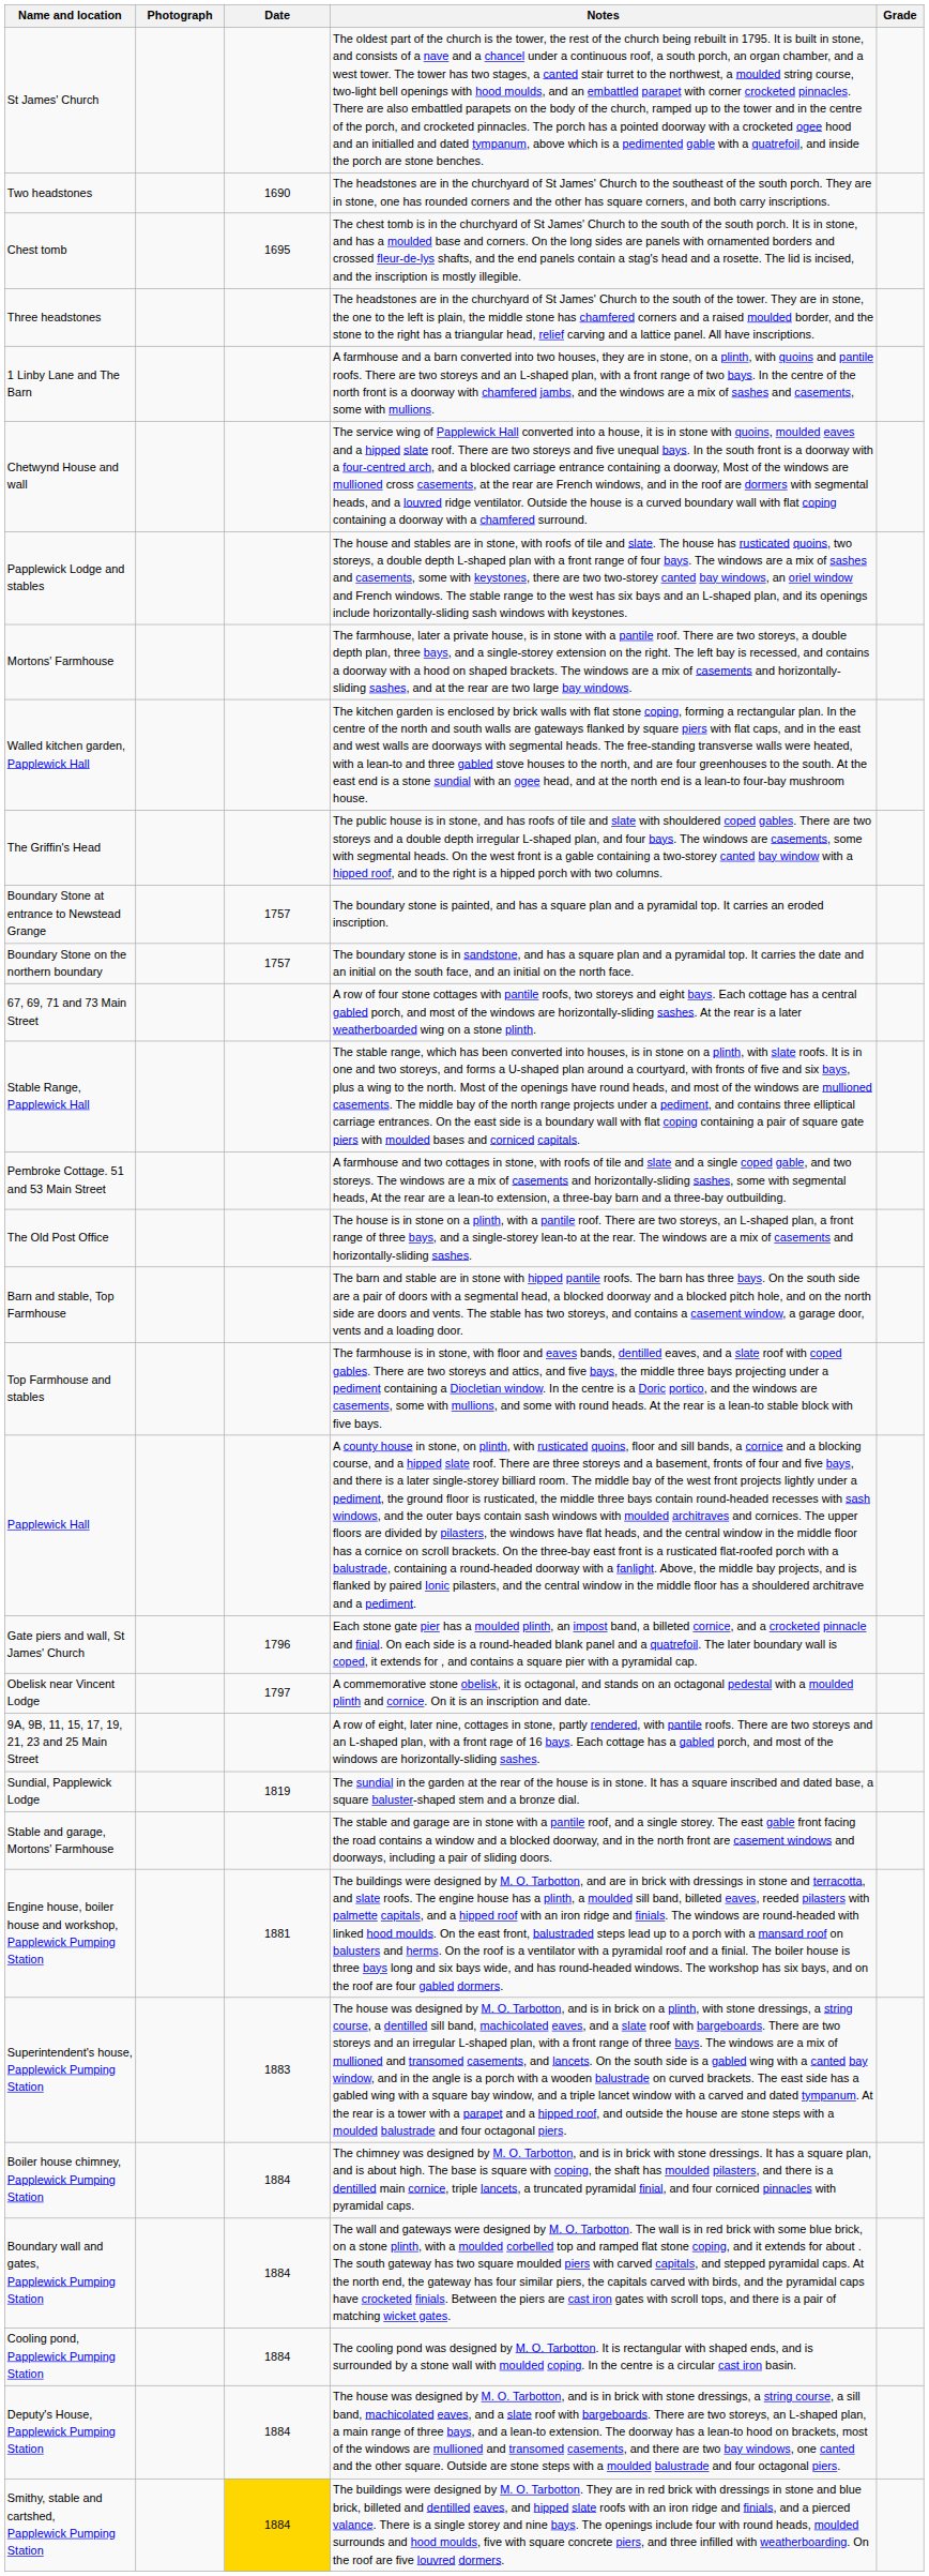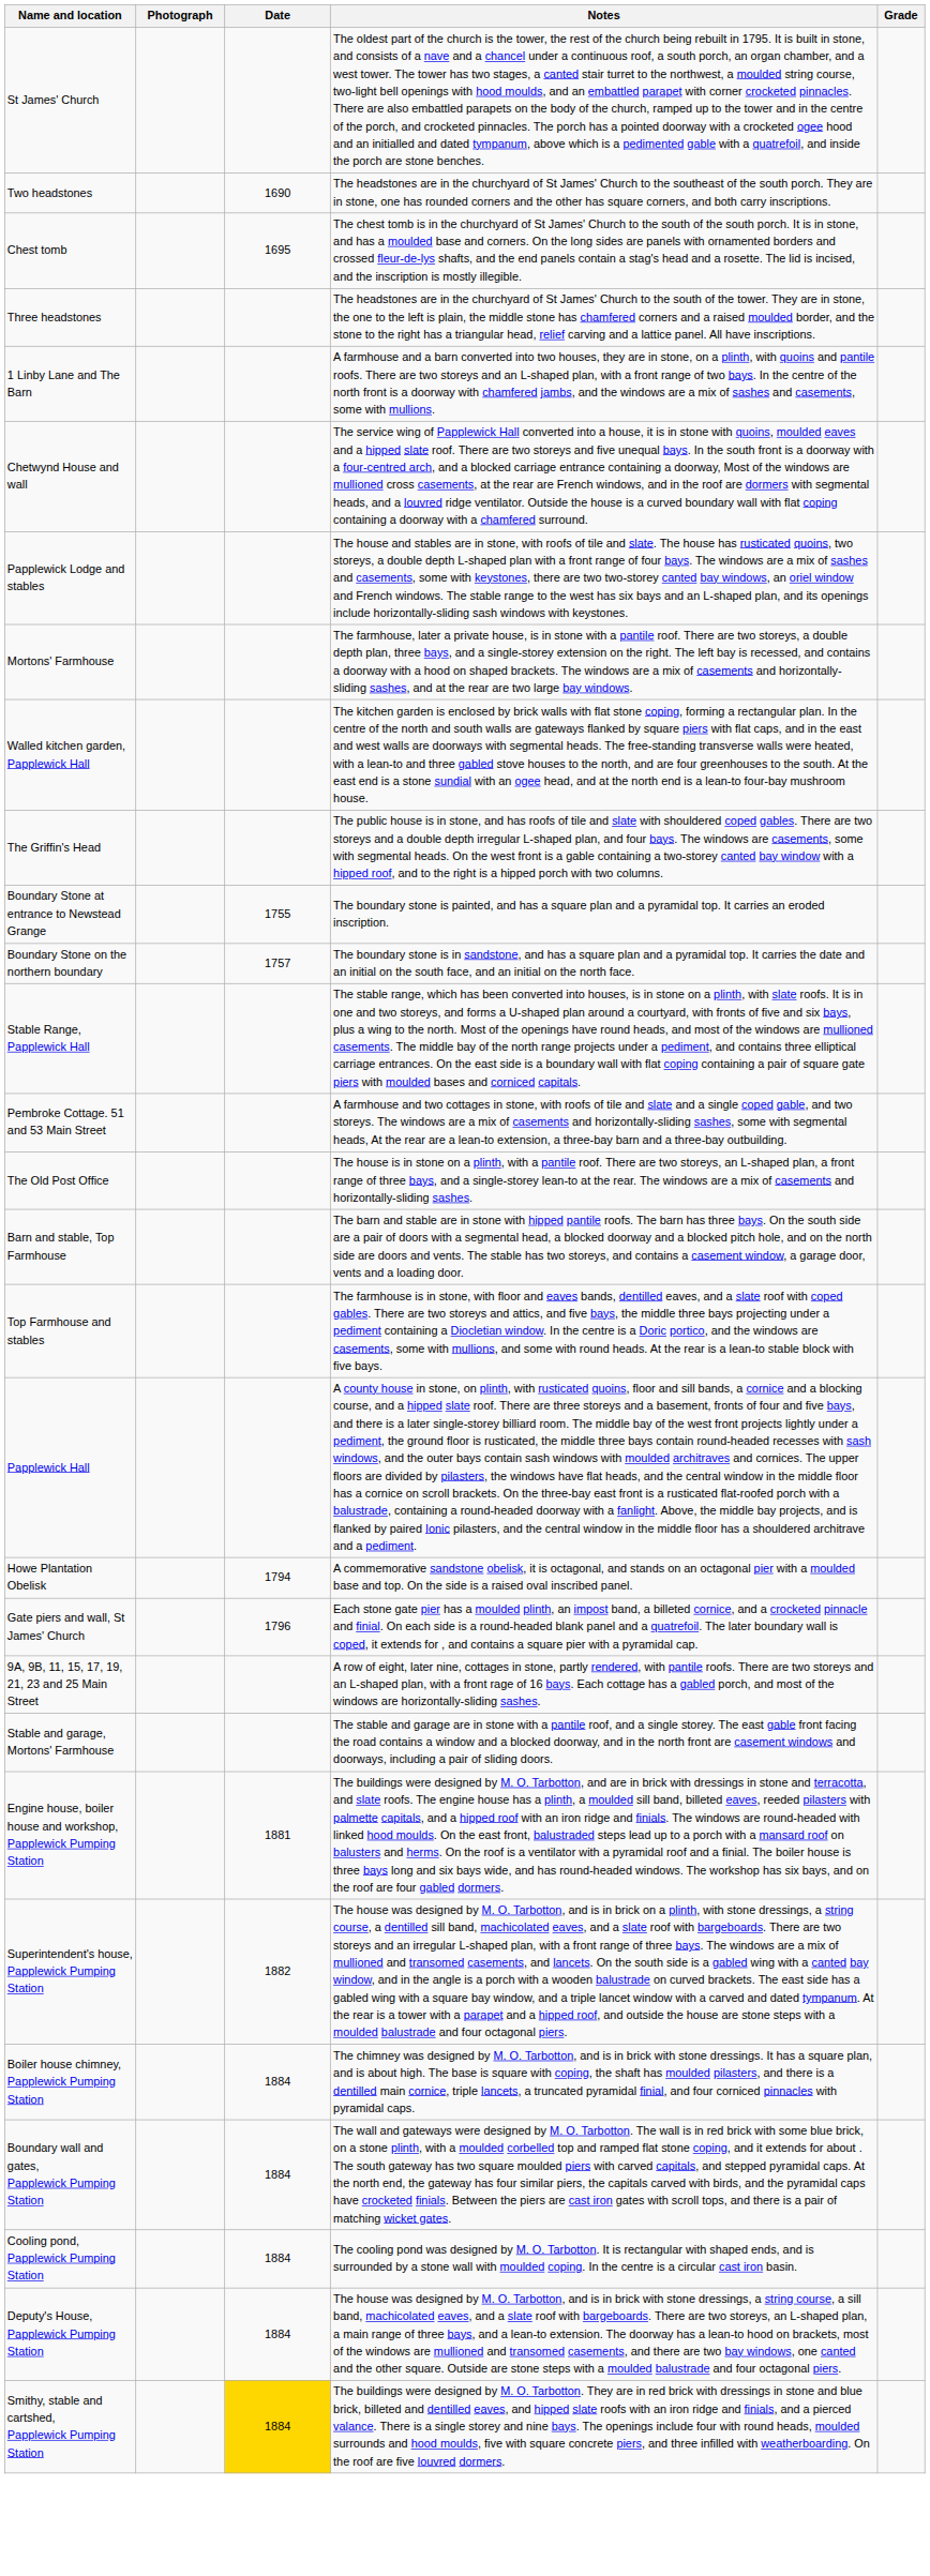 <table class="wikitable sortable plainrowheaders" style="width:100%; border:0px; text-align:left; line-height:150%">
 <tr>
 <th scope="col"  style="width:150px">Name and location</th>
 <th scope="col"  style="width:100px" class="unsortable">Photograph</th>
 <th scope="col"  style="width:120px">Date</th>
 <th scope="col"  style="width:650px" class="unsortable">Notes</th>
 <th scope="col"  style="width:50px">Grade</th>
 </tr>
 <tr>
 <td>St James' Church<br><small></small></td>
 <td></td>
 <td align="center"></td>
 <td>The oldest part of the church is the tower, the rest of the church being rebuilt in 1795.  It is built in stone, and consists of a <a href='#'>nave</a> and a <a href='#'>chancel</a> under a continuous roof, a south porch, an organ chamber, and a west tower.  The tower has two stages, a <a href='#'>canted</a> stair turret to the northwest, a <a href='#'>moulded</a> string course, two-light bell openings with <a href='#'>hood moulds</a>, and an <a href='#'>embattled</a> <a href='#'>parapet</a> with corner <a href='#'>crocketed</a> <a href='#'>pinnacles</a>.  There are also embattled parapets on the body of the church, ramped up to the tower and in the centre of the porch, and crocketed pinnacles.  The porch has a pointed doorway with a crocketed <a href='#'>ogee</a> hood and an initialled and dated <a href='#'>tympanum</a>, above which is a <a href='#'>pedimented</a> <a href='#'>gable</a> with a <a href='#'>quatrefoil</a>, and inside the porch are stone benches.</td>
 <td align="center" ></td>
 </tr>
 <tr>
 <td>Two headstones<br><small></small></td>
 <td></td>
 <td align="center">1690</td>
 <td>The headstones are in the churchyard of St James' Church to the southeast of the south porch.  They are in stone, one has rounded corners and the other has square corners, and both carry inscriptions.</td>
 <td align="center" ></td>
 </tr>
 <tr>
 <td>Chest tomb<br><small></small></td>
 <td></td>
 <td align="center">1695</td>
 <td>The chest tomb is in the churchyard of St James' Church to the south of the south porch.  It is in stone, and has a <a href='#'>moulded</a> base and corners.  On the long sides are panels with ornamented borders and crossed <a href='#'>fleur-de-lys</a> shafts, and the end panels contain a stag's head and a rosette.  The lid is incised, and the inscription is mostly illegible.</td>
 <td align="center" ></td>
 </tr>
 <tr>
 <td>Three headstones<br><small></small></td>
 <td></td>
 <td align="center"></td>
 <td>The headstones are in the churchyard of St James' Church to the south of the tower.  They are in stone, the one to the left is plain, the middle stone has <a href='#'>chamfered</a> corners and a raised <a href='#'>moulded</a> border, and the stone to the right has a triangular head, <a href='#'>relief</a> carving and a lattice panel. All have inscriptions.</td>
 <td align="center" ></td>
 </tr>
 <tr>
 <td>1 Linby Lane and The Barn<br><small></small></td>
 <td></td>
 <td align="center"></td>
 <td>A farmhouse and a barn converted into two houses, they are in stone, on a <a href='#'>plinth</a>, with <a href='#'>quoins</a> and <a href='#'>pantile</a> roofs.  There are two storeys and an L-shaped plan, with a front range of two <a href='#'>bays</a>.  In the centre of the north front is a doorway with <a href='#'>chamfered</a> <a href='#'>jambs</a>, and the windows are a mix of <a href='#'>sashes</a> and <a href='#'>casements</a>, some with <a href='#'>mullions</a>.</td>
 <td align="center" ></td>
 </tr>
 <tr>
 <td>Chetwynd House and wall<br><small></small></td>
 <td></td>
 <td align="center"></td>
 <td>The service wing of <a href='#'>Papplewick Hall</a> converted into a house, it is in stone with <a href='#'>quoins</a>, <a href='#'>moulded</a> <a href='#'>eaves</a> and a <a href='#'>hipped</a> <a href='#'>slate</a> roof.  There are two storeys and five unequal <a href='#'>bays</a>.  In the south front is a doorway with a <a href='#'>four-centred arch</a>, and a blocked carriage entrance containing a doorway,  Most of the windows are <a href='#'>mullioned</a> cross <a href='#'>casements</a>, at the rear are French windows, and in the roof are <a href='#'>dormers</a> with segmental heads, and a <a href='#'>louvred</a> ridge ventilator.  Outside the house is a curved boundary wall with flat <a href='#'>coping</a> containing a doorway with a <a href='#'>chamfered</a> surround.</td>
 <td align="center" ></td>
 </tr>
 <tr>
 <td>Papplewick Lodge and stables<br><small></small></td>
 <td></td>
 <td align="center"></td>
 <td>The house and stables are in stone, with roofs of tile and <a href='#'>slate</a>.  The house has <a href='#'>rusticated</a> <a href='#'>quoins</a>, two storeys, a double depth L-shaped plan with a front range of four <a href='#'>bays</a>.  The windows are a mix of <a href='#'>sashes</a> and <a href='#'>casements</a>, some with <a href='#'>keystones</a>, there are two two-storey <a href='#'>canted</a> <a href='#'>bay windows</a>, an <a href='#'>oriel window</a> and French windows.  The stable range to the west has six bays and an L-shaped plan, and its openings include horizontally-sliding sash windows with keystones.</td>
 <td align="center" ></td>
 </tr>
 <tr>
 <td>Mortons' Farmhouse<br><small></small></td>
 <td></td>
 <td align="center"></td>
 <td>The farmhouse, later a private house, is in stone with a <a href='#'>pantile</a> roof.  There are two storeys, a double depth plan, three <a href='#'>bays</a>, and a single-storey extension on the right.  The left bay is recessed, and contains a doorway with a hood on shaped brackets.  The windows are a mix of <a href='#'>casements</a> and horizontally-sliding <a href='#'>sashes</a>, and at the rear are two large <a href='#'>bay windows</a>.</td>
 <td align="center" ></td>
 </tr>
 <tr>
 <td>Walled kitchen garden,<br><a href='#'>Papplewick Hall</a><br><small></small></td>
 <td></td>
 <td align="center"></td>
 <td>The kitchen garden is enclosed by brick walls with flat stone <a href='#'>coping</a>, forming a rectangular plan.  In the centre of the north and south walls are gateways flanked by square <a href='#'>piers</a> with flat caps, and in the east and west walls are doorways with segmental heads.  The free-standing transverse walls were heated, with a lean-to and three <a href='#'>gabled</a> stove houses to the north, and are four greenhouses to the south.  At the east end is a stone <a href='#'>sundial</a> with an <a href='#'>ogee</a> head, and at the north end is a lean-to four-bay mushroom house.</td>
 <td align="center" ></td>
 </tr>
 <tr>
 <td>The Griffin's Head<br><small></small></td>
 <td></td>
 <td align="center"></td>
 <td>The public house is in stone, and has roofs of tile and <a href='#'>slate</a> with shouldered <a href='#'>coped</a> <a href='#'>gables</a>.  There are two storeys and a double depth irregular L-shaped plan, and four <a href='#'>bays</a>.  The windows are <a href='#'>casements</a>, some with segmental heads.  On the west front is a gable containing a two-storey <a href='#'>canted</a> <a href='#'>bay window</a> with a <a href='#'>hipped roof</a>, and to the right is a hipped porch with two columns.</td>
 <td align="center" ></td>
 </tr>
 <tr>
 <td>Boundary Stone at entrance to Newstead Grange<br><small></small></td>
 <td></td>
-<td align="center">1757</td>
+<td align="center">1755</td>
 <td>The boundary stone is painted, and has a square plan and a pyramidal top.  It carries an eroded inscription.</td>
 <td align="center" ></td>
 </tr>
 <tr>
 <td>Boundary Stone on the northern boundary<br><small></small></td>
 <td></td>
 <td align="center">1757</td>
 <td>The boundary stone is in <a href='#'>sandstone</a>, and has a square plan and a pyramidal top.  It carries the date and an initial on the south face, and an initial on the north face.</td>
-<td align="center" ></td>
-</tr>
-<tr>
-<td>67, 69, 71 and 73 Main Street<br><small></small></td>
-<td></td>
-<td align="center"></td>
-<td>A row of four stone cottages with <a href='#'>pantile</a> roofs, two storeys and eight <a href='#'>bays</a>.  Each cottage has a central <a href='#'>gabled</a> porch, and most of the windows are horizontally-sliding <a href='#'>sashes</a>.  At the rear is a later <a href='#'>weatherboarded</a> wing on a stone <a href='#'>plinth</a>.</td>
 <td align="center" ></td>
 </tr>
 <tr>
 <td>Stable Range, <a href='#'>Papplewick Hall</a><br><small></small></td>
 <td></td>
 <td align="center"></td>
 <td>The stable range, which has been converted into houses, is in stone on a <a href='#'>plinth</a>, with <a href='#'>slate</a> roofs.  It is in one and two storeys, and forms a U-shaped plan around a courtyard, with fronts of five and six <a href='#'>bays</a>, plus a wing to the north.  Most of the openings have round heads, and most of the windows are <a href='#'>mullioned</a> <a href='#'>casements</a>.  The middle bay of the north range projects under a <a href='#'>pediment</a>, and contains three elliptical carriage entrances.  On the east side is a boundary wall with flat <a href='#'>coping</a> containing a pair of square gate <a href='#'>piers</a> with <a href='#'>moulded</a> bases and <a href='#'>corniced</a> <a href='#'>capitals</a>.</td>
 <td align="center" ></td>
 </tr>
 <tr>
 <td>Pembroke Cottage. 51 and 53 Main Street<br><small></small></td>
 <td></td>
 <td align="center"></td>
 <td>A farmhouse and two cottages in stone, with roofs of tile and <a href='#'>slate</a> and a single <a href='#'>coped</a> <a href='#'>gable</a>, and two storeys.  The windows are a mix of <a href='#'>casements</a> and horizontally-sliding <a href='#'>sashes</a>, some with segmental heads,  At the rear are a lean-to extension, a three-bay barn and a three-bay outbuilding.</td>
 <td align="center" ></td>
 </tr>
 <tr>
 <td>The Old Post Office<br><small></small></td>
 <td></td>
 <td align="center"></td>
 <td>The house is in stone on a <a href='#'>plinth</a>, with a <a href='#'>pantile</a> roof.  There are two storeys, an L-shaped plan, a front range of three <a href='#'>bays</a>, and a single-storey lean-to at the rear.  The windows are a mix of <a href='#'>casements</a> and horizontally-sliding <a href='#'>sashes</a>.</td>
 <td align="center" ></td>
 </tr>
 <tr>
 <td>Barn and stable, Top Farmhouse<br><small></small></td>
 <td></td>
 <td align="center"></td>
 <td>The barn and stable are in stone with <a href='#'>hipped</a> <a href='#'>pantile</a> roofs.  The barn has three <a href='#'>bays</a>.  On the south side are a pair of doors with a segmental head, a blocked doorway and a blocked pitch hole, and on the north side are doors and vents.  The stable has two storeys, and contains a <a href='#'>casement window</a>, a garage door, vents and a loading door.</td>
 <td align="center" ></td>
 </tr>
 <tr>
 <td>Top Farmhouse and stables<br><small></small></td>
 <td></td>
 <td align="center"></td>
 <td>The farmhouse is in stone, with floor and <a href='#'>eaves</a> bands, <a href='#'>dentilled</a> eaves, and a <a href='#'>slate</a> roof with <a href='#'>coped</a> <a href='#'>gables</a>.  There are two storeys and attics, and five <a href='#'>bays</a>, the middle three bays projecting under a <a href='#'>pediment</a> containing a <a href='#'>Diocletian window</a>.  In the centre is a <a href='#'>Doric</a> <a href='#'>portico</a>, and the windows are <a href='#'>casements</a>, some with <a href='#'>mullions</a>, and some with round heads.  At the rear is a lean-to stable block with five bays.</td>
 <td align="center" ></td>
 </tr>
 <tr>
 <td><a href='#'>Papplewick Hall</a><br><small></small></td>
 <td></td>
 <td align="center"></td>
 <td>A <a href='#'>county house</a> in stone, on  <a href='#'>plinth</a>, with <a href='#'>rusticated</a> <a href='#'>quoins</a>, floor and sill bands, a <a href='#'>cornice</a> and a blocking course, and a <a href='#'>hipped</a> <a href='#'>slate</a> roof.  There are three storeys and a basement, fronts of four and five <a href='#'>bays</a>, and there is a later single-storey billiard room.  The middle bay of the west front projects lightly under a <a href='#'>pediment</a>, the ground floor is rusticated, the middle three bays contain round-headed recesses with <a href='#'>sash windows</a>, and the outer bays contain sash windows with <a href='#'>moulded</a> <a href='#'>architraves</a> and cornices.  The upper floors are divided by <a href='#'>pilasters</a>, the windows have flat heads, and the central window in the middle floor has a cornice on scroll brackets.  On the three-bay east front is a rusticated flat-roofed porch with a <a href='#'>balustrade</a>, containing a round-headed doorway with a <a href='#'>fanlight</a>.  Above, the middle bay projects, and is flanked by paired <a href='#'>Ionic</a> pilasters, and the central window in the middle floor has a shouldered architrave and a <a href='#'>pediment</a>.</td>
 <td align="center" ></td>
 </tr>
 <tr>
+<td>Howe Plantation Obelisk<br><small></small></td>
+<td></td>
+<td align="center">1794</td>
+<td>A commemorative <a href='#'>sandstone</a> <a href='#'>obelisk</a>, it is octagonal, and stands on an octagonal <a href='#'>pier</a> with a <a href='#'>moulded</a> base and top.  On the side is a raised oval inscribed panel.</td>
+<td align="center" ></td>
+</tr>
+<tr>
 <td>Gate piers and wall, St James' Church<br><small></small></td>
 <td></td>
 <td align="center">1796</td>
 <td>Each stone gate <a href='#'>pier</a> has a <a href='#'>moulded</a> <a href='#'>plinth</a>, an <a href='#'>impost</a> band, a billeted <a href='#'>cornice</a>, and a <a href='#'>crocketed</a> <a href='#'>pinnacle</a> and <a href='#'>finial</a>.  On each side is a round-headed blank panel and a <a href='#'>quatrefoil</a>.  The later boundary wall is <a href='#'>coped</a>, it extends for , and contains a square pier with a pyramidal cap.</td>
 <td align="center" ></td>
 </tr>
 <tr>
-<td>Obelisk near Vincent Lodge<br><small></small></td>
-<td></td>
-<td align="center">1797</td>
-<td>A commemorative stone <a href='#'>obelisk</a>, it is octagonal, and stands on an octagonal <a href='#'>pedestal</a> with a <a href='#'>moulded</a> <a href='#'>plinth</a> and <a href='#'>cornice</a>.  On it is an inscription and date.</td>
-<td align="center" ></td>
-</tr>
-<tr>
 <td>9A, 9B, 11, 15, 17, 19, 21, 23 and 25 Main Street<br><small></small></td>
 <td></td>
 <td align="center"></td>
 <td>A row of eight, later nine, cottages in stone, partly <a href='#'>rendered</a>, with <a href='#'>pantile</a> roofs.  There are two storeys and an L-shaped plan, with a front rage of 16 <a href='#'>bays</a>.  Each cottage has a <a href='#'>gabled</a> porch, and most of the windows are horizontally-sliding <a href='#'>sashes</a>.</td>
-<td align="center" ></td>
-</tr>
-<tr>
-<td>Sundial, Papplewick Lodge<br><small></small></td>
-<td></td>
-<td align="center">1819</td>
-<td>The <a href='#'>sundial</a> in the garden at the rear of the house is in stone.  It has a square inscribed and dated base, a square <a href='#'>baluster</a>-shaped stem and a bronze dial.</td>
 <td align="center" ></td>
 </tr>
 <tr>
 <td>Stable and garage,<br>Mortons' Farmhouse<br><small></small></td>
 <td></td>
 <td align="center"></td>
 <td>The stable and garage are in stone with a <a href='#'>pantile</a> roof, and a single storey.  The east <a href='#'>gable</a> front facing the road contains a window and a blocked doorway, and in the north front are <a href='#'>casement windows</a> and doorways, including a pair of sliding doors.</td>
 <td align="center" ></td>
 </tr>
 <tr>
 <td>Engine house, boiler house and workshop,<br><a href='#'>Papplewick Pumping Station</a><br><small></small></td>
 <td></td>
 <td align="center">1881</td>
 <td>The buildings were designed by <a href='#'>M. O. Tarbotton</a>, and are in brick with dressings in stone and <a href='#'>terracotta</a>, and <a href='#'>slate</a> roofs.  The engine house has a <a href='#'>plinth</a>, a <a href='#'>moulded</a> sill band, billeted <a href='#'>eaves</a>, reeded <a href='#'>pilasters</a> with <a href='#'>palmette</a> <a href='#'>capitals</a>, and a <a href='#'>hipped roof</a> with an iron ridge and <a href='#'>finials</a>.  The windows are round-headed with linked <a href='#'>hood moulds</a>.  On the east front, <a href='#'>balustraded</a> steps lead up to a porch with a <a href='#'>mansard roof</a> on <a href='#'>balusters</a> and <a href='#'>herms</a>.  On the roof is a ventilator with a pyramidal roof and a finial.  The boiler house is three <a href='#'>bays</a> long and six bays wide, and has round-headed windows.  The workshop has six bays, and on the roof are four <a href='#'>gabled</a> <a href='#'>dormers</a>.</td>
 <td align="center" ></td>
 </tr>
 <tr>
 <td>Superintendent's house,<br><a href='#'>Papplewick Pumping Station</a><br><small></small></td>
 <td></td>
-<td align="center">1883</td>
+<td align="center">1882</td>
 <td>The house was designed by <a href='#'>M. O. Tarbotton</a>, and is in brick on a <a href='#'>plinth</a>, with stone dressings, a <a href='#'>string course</a>, a <a href='#'>dentilled</a> sill band, <a href='#'>machicolated</a> <a href='#'>eaves</a>, and a <a href='#'>slate</a> roof with <a href='#'>bargeboards</a>.  There are two storeys and an irregular L-shaped plan, with a front range of three <a href='#'>bays</a>.  The windows are a mix of <a href='#'>mullioned</a> and <a href='#'>transomed</a> <a href='#'>casements</a>, and <a href='#'>lancets</a>.  On the south side is a <a href='#'>gabled</a> wing with a <a href='#'>canted</a> <a href='#'>bay window</a>, and in the angle is a porch with a wooden <a href='#'>balustrade</a> on curved brackets.  The east side has a gabled wing with a square bay window, and a triple lancet window with a carved and dated <a href='#'>tympanum</a>.  At the rear is a tower with a <a href='#'>parapet</a> and a <a href='#'>hipped roof</a>, and outside the house are stone steps with a <a href='#'>moulded</a> <a href='#'>balustrade</a> and four octagonal <a href='#'>piers</a>.</td>
 <td align="center" ></td>
 </tr>
 <tr>
 <td>Boiler house chimney,<br><a href='#'>Papplewick Pumping Station</a><br><small></small></td>
 <td></td>
 <td align="center">1884</td>
 <td>The chimney was designed by <a href='#'>M. O. Tarbotton</a>, and is in brick with stone dressings.  It has a square plan, and is about  high.  The base is square with <a href='#'>coping</a>, the shaft has <a href='#'>moulded</a> <a href='#'>pilasters</a>, and there is a <a href='#'>dentilled</a> main <a href='#'>cornice</a>, triple <a href='#'>lancets</a>, a truncated pyramidal <a href='#'>finial</a>, and four corniced <a href='#'>pinnacles</a> with pyramidal caps.</td>
 <td align="center" ></td>
 </tr>
 <tr>
 <td>Boundary wall and gates,<br><a href='#'>Papplewick Pumping Station</a><br><small></small></td>
 <td></td>
 <td align="center">1884</td>
 <td>The wall and gateways were designed by <a href='#'>M. O. Tarbotton</a>.  The wall is in red brick with some blue brick, on a stone <a href='#'>plinth</a>, with a <a href='#'>moulded</a> <a href='#'>corbelled</a> top and ramped flat stone <a href='#'>coping</a>, and it extends for about .  The south gateway has two square moulded <a href='#'>piers</a> with carved <a href='#'>capitals</a>, and stepped pyramidal caps.  At the north end, the gateway has four similar piers, the capitals carved with birds, and the pyramidal caps have <a href='#'>crocketed</a> <a href='#'>finials</a>.  Between the piers are <a href='#'>cast iron</a> gates with scroll tops, and there is a pair of matching <a href='#'>wicket gates</a>.</td>
 <td align="center" ></td>
 </tr>
 <tr>
 <td>Cooling pond,<br><a href='#'>Papplewick Pumping Station</a><br><small></small></td>
 <td></td>
 <td align="center">1884</td>
 <td>The cooling pond was designed by <a href='#'>M. O. Tarbotton</a>.  It is rectangular with shaped ends, and is surrounded by a stone wall with <a href='#'>moulded</a> <a href='#'>coping</a>.  In the centre is a circular <a href='#'>cast iron</a> basin.</td>
 <td align="center" ></td>
 </tr>
 <tr>
 <td>Deputy's House,<br><a href='#'>Papplewick Pumping Station</a><br><small></small></td>
 <td></td>
 <td align="center">1884</td>
 <td>The house was designed by <a href='#'>M. O. Tarbotton</a>, and is in brick with stone dressings, a <a href='#'>string course</a>, a sill band, <a href='#'>machicolated</a> <a href='#'>eaves</a>, and a <a href='#'>slate</a> roof with <a href='#'>bargeboards</a>.  There are two storeys, an L-shaped plan, a main range of three <a href='#'>bays</a>, and a lean-to extension.  The doorway has a lean-to hood on brackets, most of the windows are <a href='#'>mullioned</a> and <a href='#'>transomed</a> <a href='#'>casements</a>, and there are two <a href='#'>bay windows</a>, one <a href='#'>canted</a> and the other square.  Outside are stone steps with a <a href='#'>moulded</a> <a href='#'>balustrade</a> and four octagonal <a href='#'>piers</a>.</td>
 <td align="center" ></td>
 </tr>
 <tr>
 <td>Smithy, stable and cartshed,<br><a href='#'>Papplewick Pumping Station</a><br><small></small></td>
 <td></td>
 <td align="center" style="background: gold;">1884</td>
 <td>The buildings were designed by <a href='#'>M. O. Tarbotton</a>.  They are in red brick with dressings in stone and blue brick, billeted and <a href='#'>dentilled</a> <a href='#'>eaves</a>, and <a href='#'>hipped</a> <a href='#'>slate</a> roofs with an iron ridge and <a href='#'>finials</a>, and a pierced <a href='#'>valance</a>.  There is a single storey and nine <a href='#'>bays</a>.  The openings include four with round heads, <a href='#'>moulded</a> surrounds and <a href='#'>hood moulds</a>, five with square concrete <a href='#'>piers</a>, and three infilled with <a href='#'>weatherboarding</a>.  On the roof are five <a href='#'>louvred</a> <a href='#'>dormers</a>.</td>
 <td align="center" ></td>
 </tr>
 <tr>
 </tr>
 </table>
